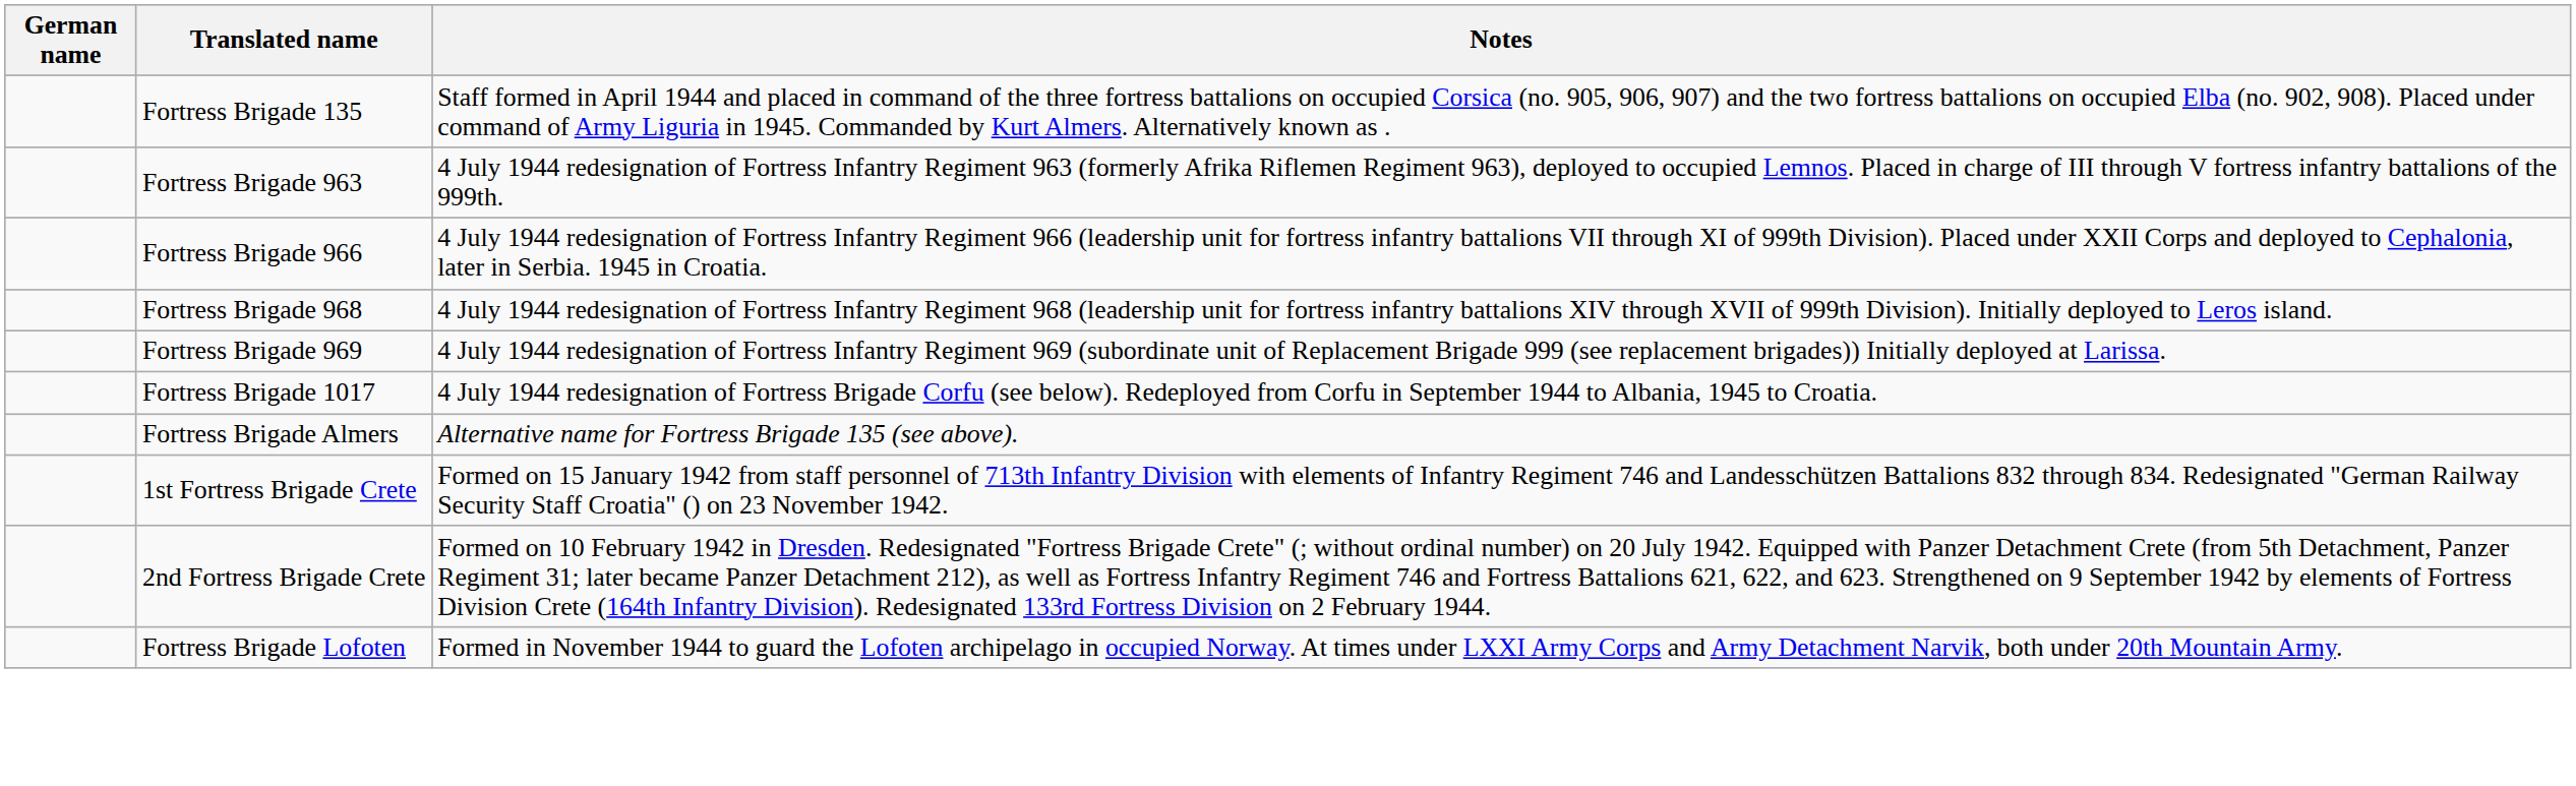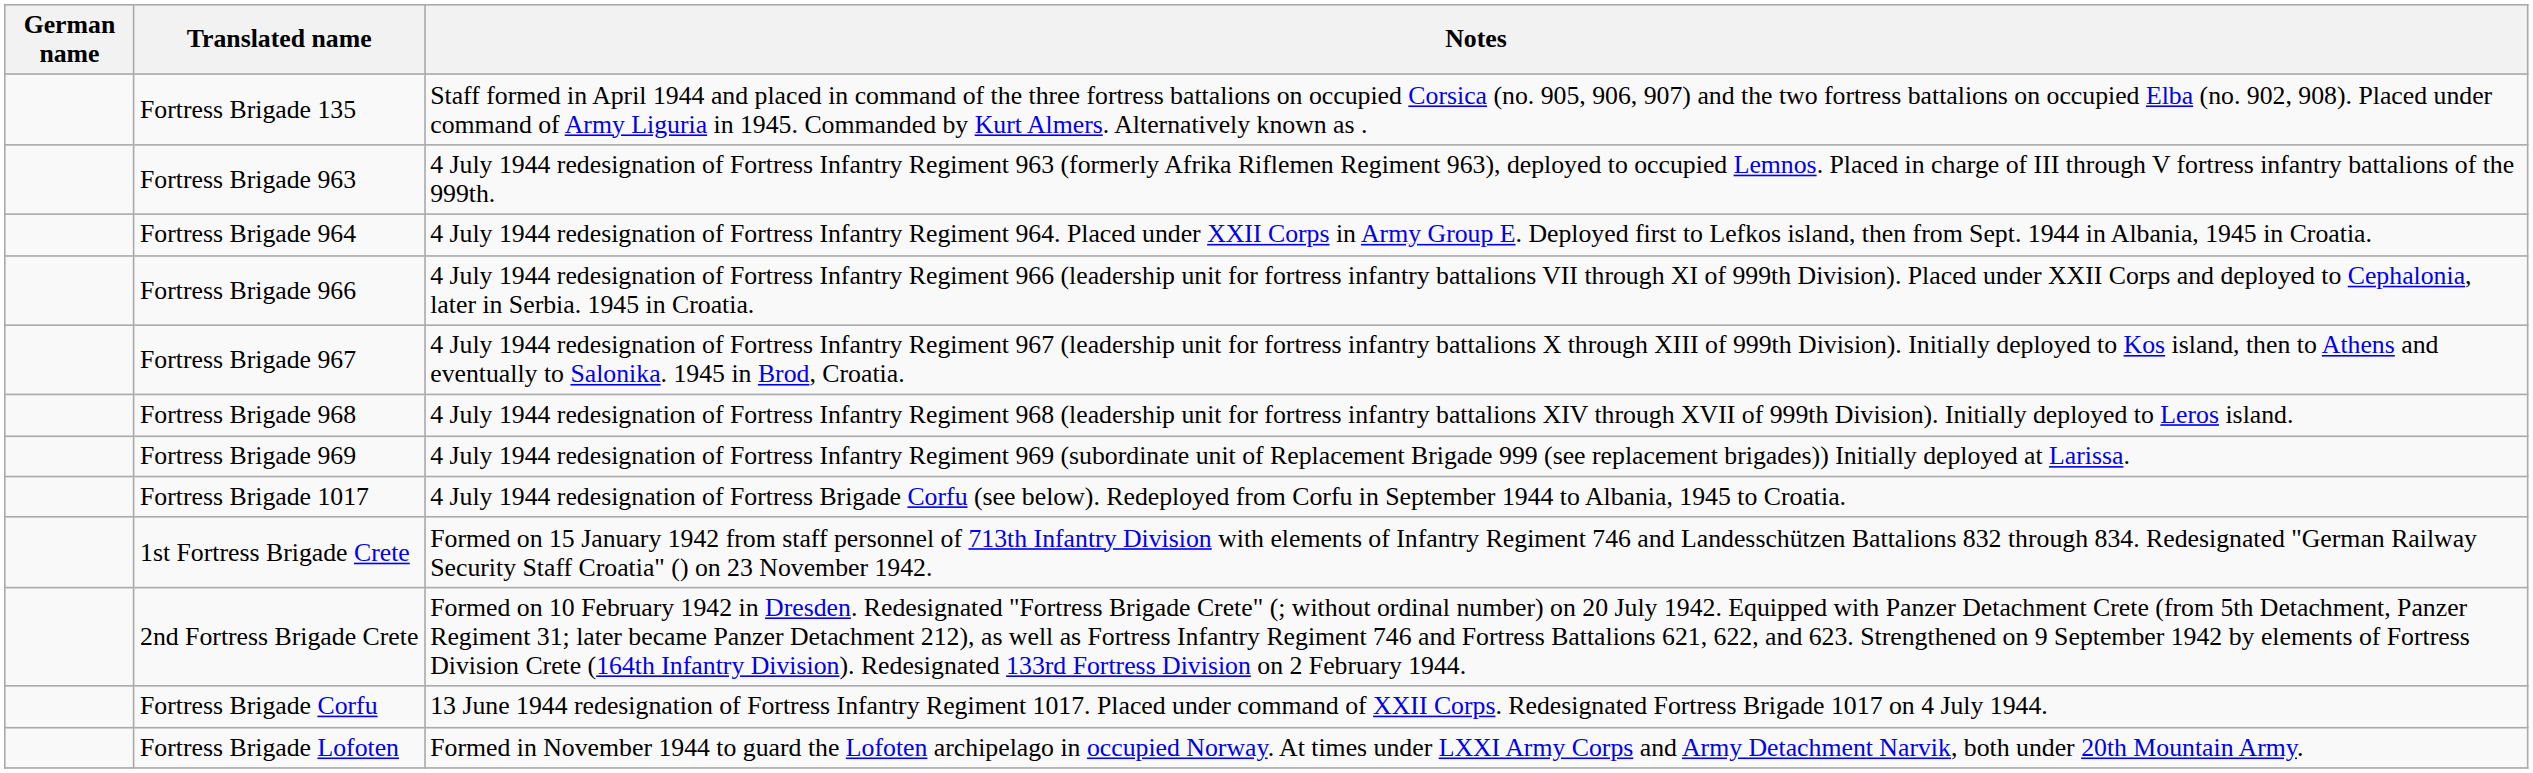 <table class="wikitable">
 <tr>
 <th>German name</th>
 <th>Translated name</th>
 <th>Notes</th>
 </tr>
 <tr>
 <td></td>
 <td>Fortress Brigade 135</td>
 <td>Staff formed in April 1944 and placed in command of the three fortress battalions on occupied <a href='#'>Corsica</a> (no. 905, 906, 907) and the two fortress battalions on occupied <a href='#'>Elba</a> (no. 902, 908). Placed under command of <a href='#'>Army Liguria</a> in 1945. Commanded by <a href='#'>Kurt Almers</a>. Alternatively known as .</td>
 </tr>
 <tr>
 <td></td>
 <td>Fortress Brigade 963</td>
 <td>4 July 1944 redesignation of Fortress Infantry Regiment 963 (formerly Afrika Riflemen Regiment 963), deployed to occupied <a href='#'>Lemnos</a>. Placed in charge of III through V fortress infantry battalions of the 999th.</td>
 </tr>
 <tr>
 <td></td>
+<td>Fortress Brigade 964</td>
+<td>4 July 1944 redesignation of Fortress Infantry Regiment 964. Placed under <a href='#'>XXII Corps</a> in <a href='#'>Army Group E</a>. Deployed first to Lefkos island, then from Sept. 1944 in Albania, 1945 in Croatia.</td>
+</tr>
+<tr>
+<td></td>
 <td>Fortress Brigade 966</td>
 <td>4 July 1944 redesignation of Fortress Infantry Regiment 966 (leadership unit for fortress infantry battalions VII through XI of 999th Division). Placed under XXII Corps and deployed to <a href='#'>Cephalonia</a>, later in Serbia. 1945 in Croatia.</td>
+</tr>
+<tr>
+<td></td>
+<td>Fortress Brigade 967</td>
+<td>4 July 1944 redesignation of Fortress Infantry Regiment 967 (leadership unit for fortress infantry battalions X through XIII of 999th Division). Initially deployed to <a href='#'>Kos</a> island, then to <a href='#'>Athens</a> and eventually to <a href='#'>Salonika</a>. 1945 in <a href='#'>Brod</a>, Croatia.</td>
 </tr>
 <tr>
 <td></td>
 <td>Fortress Brigade 968</td>
 <td>4 July 1944 redesignation of Fortress Infantry Regiment 968 (leadership unit for fortress infantry battalions XIV through XVII of 999th Division). Initially deployed to <a href='#'>Leros</a> island.</td>
 </tr>
 <tr>
 <td style="white-space: nowrap;"></td>
 <td>Fortress Brigade 969</td>
 <td>4 July 1944 redesignation of Fortress Infantry Regiment 969 (subordinate unit of Replacement Brigade 999 (see replacement brigades)) Initially deployed at <a href='#'>Larissa</a>.</td>
 </tr>
 <tr>
 <td></td>
 <td>Fortress Brigade 1017</td>
 <td>4 July 1944 redesignation of Fortress Brigade <a href='#'>Corfu</a> (see below). Redeployed from Corfu in September 1944 to Albania, 1945 to Croatia.</td>
 </tr>
 <tr>
 <td></td>
-<td>Fortress Brigade Almers</td>
-<td><em>Alternative name for Fortress Brigade 135 (see above).</em></td>
-</tr>
-<tr>
-<td></td>
 <td>1st Fortress Brigade <a href='#'>Crete</a></td>
 <td>Formed on 15 January 1942 from staff personnel of <a href='#'>713th Infantry Division</a> with elements of Infantry Regiment 746 and Landesschützen Battalions 832 through 834. Redesignated "German Railway Security Staff Croatia" () on 23 November 1942.</td>
 </tr>
 <tr>
 <td></td>
 <td style="white-space: nowrap;">2nd Fortress Brigade Crete</td>
 <td>Formed on 10 February 1942 in <a href='#'>Dresden</a>. Redesignated "Fortress Brigade Crete" (; without ordinal number) on 20 July 1942. Equipped with Panzer Detachment Crete (from 5th Detachment, Panzer Regiment 31; later became Panzer Detachment 212), as well as Fortress Infantry Regiment 746 and Fortress Battalions 621, 622, and 623. Strengthened on 9 September 1942 by elements of Fortress Division Crete (<a href='#'>164th Infantry Division</a>). Redesignated <a href='#'>133rd Fortress Division</a> on 2 February 1944.</td>
 </tr>
 <tr>
 <td></td>
+<td>Fortress Brigade <a href='#'>Corfu</a></td>
+<td>13 June 1944 redesignation of Fortress Infantry Regiment 1017. Placed under command of <a href='#'>XXII Corps</a>. Redesignated Fortress Brigade 1017 on 4 July 1944.</td>
+</tr>
+<tr>
+<td></td>
 <td>Fortress Brigade <a href='#'>Lofoten</a></td>
 <td>Formed in November 1944 to guard the <a href='#'>Lofoten</a> archipelago in <a href='#'>occupied Norway</a>. At times under <a href='#'>LXXI Army Corps</a> and <a href='#'>Army Detachment Narvik</a>, both under <a href='#'>20th Mountain Army</a>.</td>
 </tr>
 </table>
